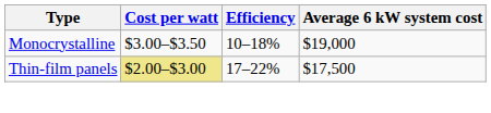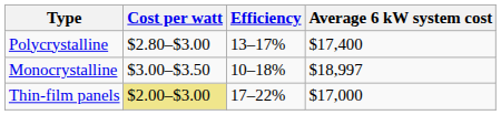 <table class="wikitable">
 <tr>
 <th>Type</th>
 <th><a href='#'>Cost per watt</a></th>
 <th><a href='#'>Efficiency</a></th>
 <th>Average 6 kW system cost</th>
 </tr>
 <tr>
+<td><a href='#'>Polycrystalline</a></td>
+<td>$2.80–$3.00</td>
+<td>13–17%</td>
+<td>$17,400</td>
+</tr>
+<tr>
 <td><a href='#'>Monocrystalline</a></td>
 <td>$3.00–$3.50</td>
 <td>10–18%</td>
-<td>$19,000</td>
+<td>$18,997</td>
 </tr>
 <tr>
 <td><a href='#'>Thin-film panels</a></td>
 <td style="background: khaki;">$2.00–$3.00</td>
 <td>17–22%</td>
-<td>$17,500</td>
+<td>$17,000</td>
 </tr>
 </table>
